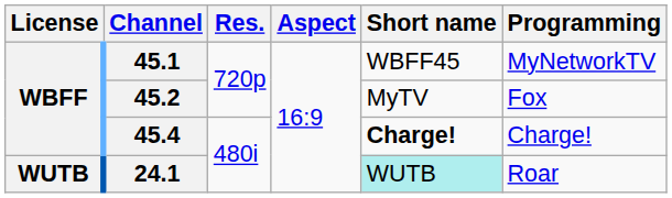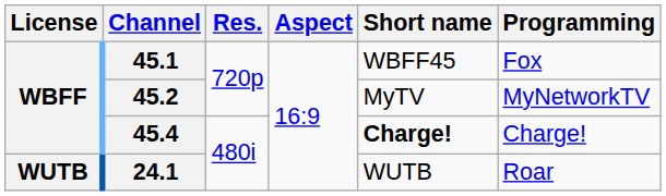 <table class="wikitable">
 <tr>
 <th>License</th>
 <th><a href='#'>Channel</a></th>
 <th><a href='#'>Res.</a></th>
 <th><a href='#'>Aspect</a></th>
 <th>Short name</th>
 <th>Programming</th>
 </tr>
 <tr>
 <th rowspan = "3" style="border-right: 4px solid #60B0FF;">WBFF</th>
 <th scope = "row">45.1</th>
 <td rowspan=2><a href='#'>720p</a></td>
 <td rowspan=4><a href='#'>16:9</a></td>
 <td>WBFF45</td>
-<td><a href='#'>MyNetworkTV</a></td>
+<td><a href='#'>Fox</a></td>
 </tr>
 <tr>
 <th scope = "row">45.2</th>
 <td>MyTV</td>
-<td><a href='#'>Fox</a></td>
+<td><a href='#'>MyNetworkTV</a></td>
 </tr>
 <tr>
 <th scope = "row">45.4</th>
 <td rowspan=2><a href='#'>480i</a></td>
 <td><strong>Charge!</strong></td>
 <td><a href='#'>Charge!</a></td>
 </tr>
 <tr>
 <th rowspan = "row" scope = "row" style="border-right: 4px solid #0057AF;">WUTB</th>
 <th scope = "row">24.1</th>
-<td style="background: paleturquoise;">WUTB</td>
+<td>WUTB</td>
 <td><a href='#'>Roar</a></td>
 </tr>
 </table>
